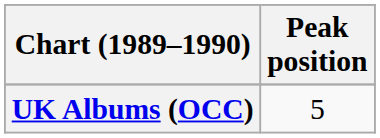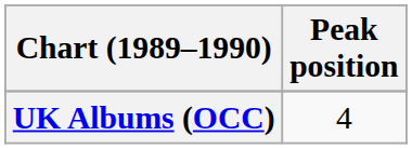 <table class="wikitable sortable plainrowheaders" style="text-align:center">
 <tr>
 <th scope="col">Chart (1989–1990)</th>
 <th scope="col">Peak<br>position</th>
 </tr>
 <tr>
 </tr>
 <tr>
 </tr>
 <tr>
 <th scope="row"><a href='#'>UK Albums</a> (<a href='#'>OCC</a>)</th>
-<td>5</td>
+<td>4</td>
 </tr>
 </table>
